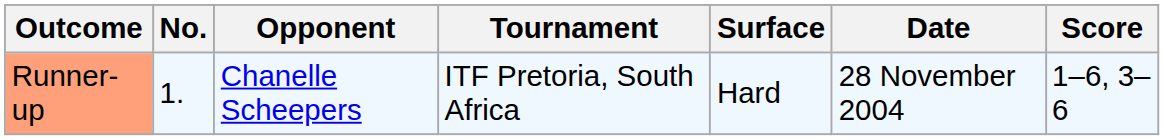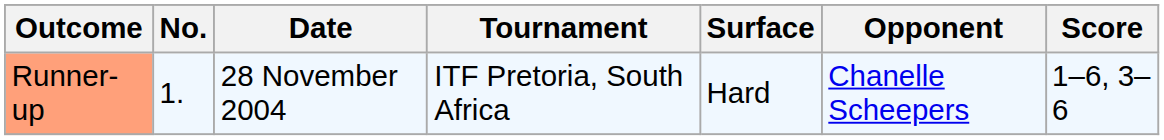 <table class="sortable wikitable" style=font-size:97%>
 <tr>
 <th>Outcome</th>
 <th>No.</th>
-<th>Opponent</th>
+<th>Date</th>
 <th>Tournament</th>
 <th>Surface</th>
-<th>Date</th>
+<th>Opponent</th>
 <th>Score</th>
 </tr>
 <tr style="background:#f0f8ff;">
 <td bgcolor=FFA07A>Runner-up</td>
 <td>1.</td>
-<td> <a href='#'>Chanelle Scheepers</a></td>
+<td>28 November 2004</td>
 <td>ITF Pretoria, South Africa</td>
 <td>Hard</td>
-<td>28 November 2004</td>
+<td> <a href='#'>Chanelle Scheepers</a></td>
 <td>1–6, 3–6</td>
 </tr>
 </table>
